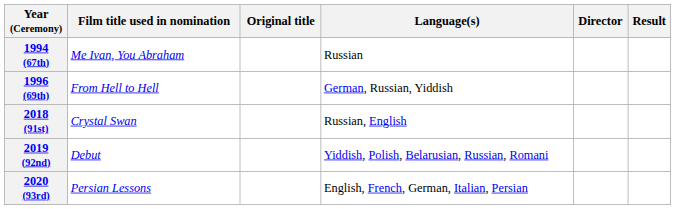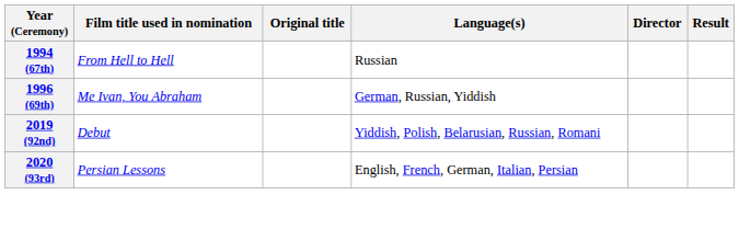 <table class="wikitable sortable" width="98%" style="background:#ffffff;">
 <tr>
 <th>Year<br><small>(Ceremony)</small></th>
 <th>Film title used in nomination</th>
 <th>Original title</th>
 <th>Language(s)</th>
 <th>Director</th>
 <th>Result</th>
 </tr>
 <tr>
 <th align="center"><a href='#'>1994</a><br><small><a href='#'>(67th)</a></small></th>
-<td><em><a href='#'>Me Ivan, You Abraham</a></em></td>
+<td><em><a href='#'>From Hell to Hell</a></em></td>
 <td></td>
 <td>Russian</td>
 <td></td>
 <td></td>
 </tr>
 <tr>
 <th align="center"><a href='#'>1996</a><br><small><a href='#'>(69th)</a></small></th>
-<td><em><a href='#'>From Hell to Hell</a></em></td>
+<td><em><a href='#'>Me Ivan, You Abraham</a></em></td>
 <td></td>
 <td><a href='#'>German</a>, Russian, Yiddish</td>
-<td></td>
-<td></td>
-</tr>
-<tr>
-<th align="center"><a href='#'>2018</a><br><small><a href='#'>(91st)</a></small></th>
-<td><em><a href='#'>Crystal Swan</a></em></td>
-<td></td>
-<td>Russian, <a href='#'>English</a></td>
 <td></td>
 <td></td>
 </tr>
 <tr>
 <th align="center"><a href='#'>2019</a><br><small><a href='#'>(92nd)</a></small></th>
 <td><em><a href='#'>Debut</a></em></td>
 <td></td>
 <td><a href='#'>Yiddish</a>, <a href='#'>Polish</a>, <a href='#'>Belarusian</a>, <a href='#'>Russian</a>, <a href='#'>Romani</a></td>
 <td></td>
 <td></td>
 </tr>
 <tr>
 <th align="center"><a href='#'>2020</a><br><small><a href='#'>(93rd)</a></small></th>
 <td><em><a href='#'>Persian Lessons</a></em></td>
 <td></td>
 <td>English, <a href='#'>French</a>, German, <a href='#'>Italian</a>, <a href='#'>Persian</a></td>
 <td></td>
 <td></td>
 </tr>
 </table>
